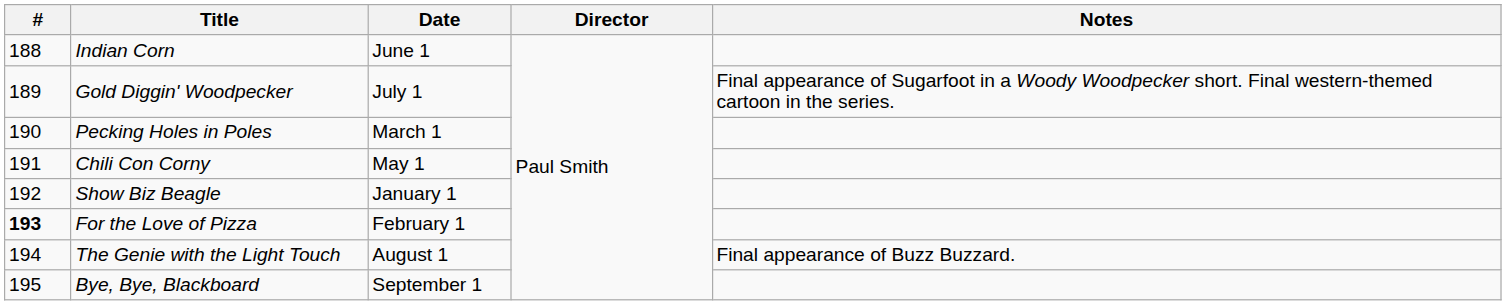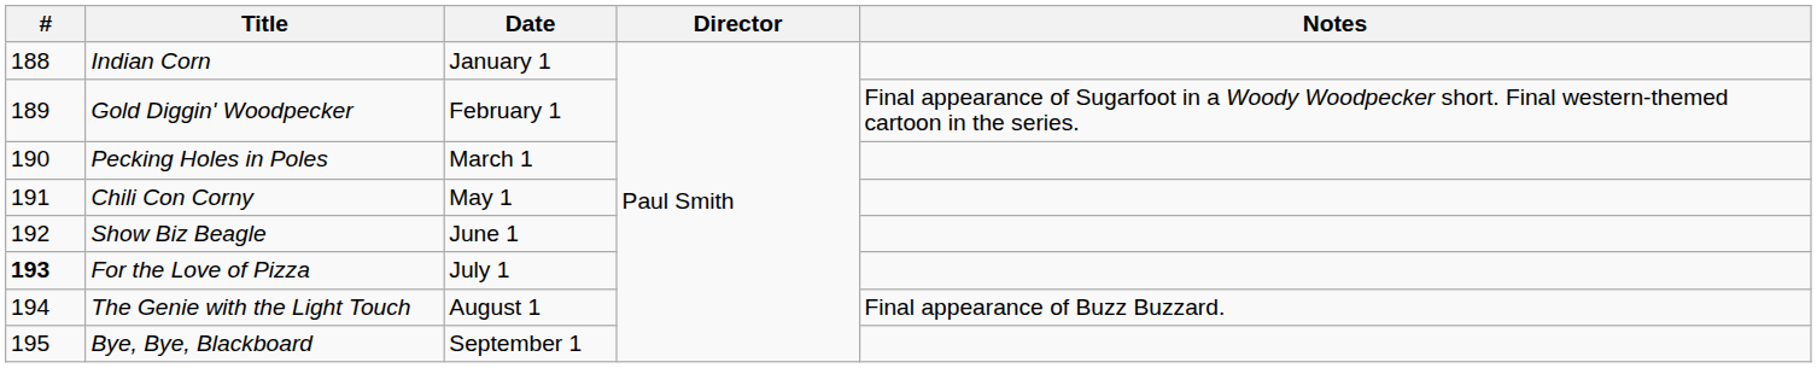 <table class="wikitable">
 <tr>
 <th style="width:3em">#</th>
 <th style="width:15em">Title</th>
 <th style="width:7em">Date</th>
 <th style="width:10em">Director</th>
 <th>Notes</th>
 </tr>
 <tr>
 <td>188</td>
 <td><em>Indian Corn</em></td>
-<td>June 1</td>
+<td>January 1</td>
 <td rowspan="8">Paul Smith</td>
 <td></td>
 </tr>
 <tr>
 <td>189</td>
 <td><em>Gold Diggin' Woodpecker</em></td>
-<td>July 1</td>
+<td>February 1</td>
 <td>Final appearance of Sugarfoot in a <em>Woody Woodpecker</em> short. Final western-themed cartoon in the series.</td>
 </tr>
 <tr>
 <td>190</td>
 <td><em>Pecking Holes in Poles</em></td>
 <td>March 1</td>
 <td></td>
 </tr>
 <tr>
 <td>191</td>
 <td><em>Chili Con Corny</em></td>
 <td>May 1</td>
 <td></td>
 </tr>
 <tr>
 <td>192</td>
 <td><em>Show Biz Beagle</em></td>
-<td>January 1</td>
+<td>June 1</td>
 <td></td>
 </tr>
 <tr>
 <td><strong>193</strong></td>
 <td><em>For the Love of Pizza</em></td>
-<td>February 1</td>
+<td>July 1</td>
 <td></td>
 </tr>
 <tr>
 <td>194</td>
 <td><em>The Genie with the Light Touch</em></td>
 <td>August 1</td>
 <td>Final appearance of Buzz Buzzard.</td>
 </tr>
 <tr>
 <td>195</td>
 <td><em>Bye, Bye, Blackboard</em></td>
 <td>September 1</td>
 <td></td>
 </tr>
 </table>
